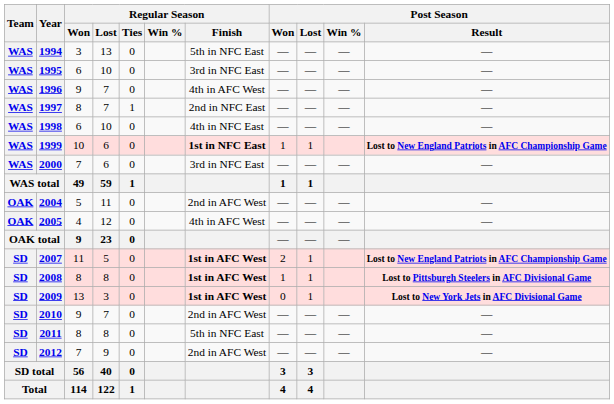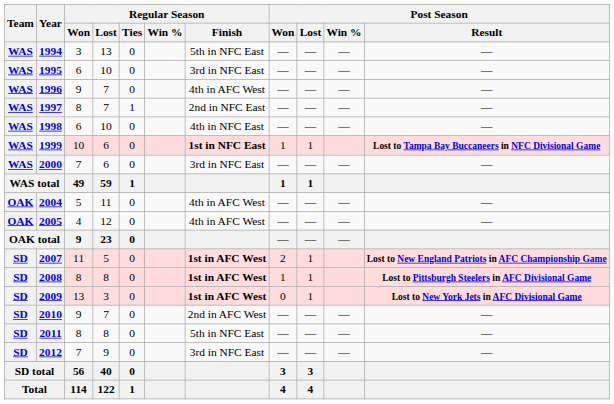 <table class="wikitable" style="font-size: 95%; text-align:center;">
 <tr>
 <th rowspan="2">Team</th>
 <th rowspan="2">Year</th>
 <th colspan="5">Regular Season</th>
 <th colspan="4">Post Season</th>
 </tr>
 <tr>
 <th>Won</th>
 <th>Lost</th>
 <th>Ties</th>
 <th>Win %</th>
 <th>Finish</th>
 <th>Won</th>
 <th>Lost</th>
 <th>Win %</th>
 <th>Result</th>
 </tr>
 <tr>
 <th><a href='#'>WAS</a></th>
 <th><a href='#'>1994</a></th>
 <td>3</td>
 <td>13</td>
 <td>0</td>
 <td></td>
 <td>5th in NFC East</td>
 <td>—</td>
 <td>—</td>
 <td>—</td>
 <td>—</td>
 </tr>
 <tr>
 <th><a href='#'>WAS</a></th>
 <th><a href='#'>1995</a></th>
 <td>6</td>
 <td>10</td>
 <td>0</td>
 <td></td>
 <td>3rd in NFC East</td>
 <td>—</td>
 <td>—</td>
 <td>—</td>
 <td>—</td>
 </tr>
 <tr>
 <th><a href='#'>WAS</a></th>
 <th><a href='#'>1996</a></th>
 <td>9</td>
 <td>7</td>
 <td>0</td>
 <td></td>
 <td>4th in AFC West</td>
 <td>—</td>
 <td>—</td>
 <td>—</td>
 <td>—</td>
 </tr>
 <tr>
 <th><a href='#'>WAS</a></th>
 <th><a href='#'>1997</a></th>
 <td>8</td>
 <td>7</td>
 <td>1</td>
 <td></td>
 <td>2nd in NFC East</td>
 <td>—</td>
 <td>—</td>
 <td>—</td>
 <td>—</td>
 </tr>
 <tr>
 <th><a href='#'>WAS</a></th>
 <th><a href='#'>1998</a></th>
 <td>6</td>
 <td>10</td>
 <td>0</td>
 <td></td>
 <td>4th in NFC East</td>
 <td>—</td>
 <td>—</td>
 <td>—</td>
 <td>—</td>
 </tr>
 <tr style="background:#fdd;">
 <th><a href='#'>WAS</a></th>
 <th><a href='#'>1999</a></th>
 <td>10</td>
 <td>6</td>
 <td>0</td>
 <td></td>
 <td><strong>1st in NFC East</strong></td>
 <td>1</td>
 <td>1</td>
 <td></td>
-<td><small><strong>Lost to <a href='#'>New England Patriots</a> in <a href='#'>AFC Championship Game</a></strong></small></td>
+<td><small><strong>Lost to <a href='#'>Tampa Bay Buccaneers</a> in <a href='#'>NFC Divisional Game</a></strong></small></td>
 </tr>
 <tr>
 <th><a href='#'>WAS</a></th>
 <th><a href='#'>2000</a></th>
 <td>7</td>
 <td>6</td>
 <td>0</td>
 <td></td>
 <td>3rd in NFC East</td>
 <td>—</td>
 <td>—</td>
 <td>—</td>
 <td>—</td>
 </tr>
 <tr>
 <th colspan="2">WAS total</th>
 <th>49</th>
 <th>59</th>
 <th>1</th>
 <th></th>
 <th></th>
 <th>1</th>
 <th>1</th>
 <th></th>
 <th></th>
 </tr>
 <tr>
 <th><a href='#'>OAK</a></th>
 <th><a href='#'>2004</a></th>
 <td>5</td>
 <td>11</td>
 <td>0</td>
 <td></td>
-<td>2nd in AFC West</td>
+<td>4th in AFC West</td>
 <td>—</td>
 <td>—</td>
 <td>—</td>
 <td>—</td>
 </tr>
 <tr>
 <th><a href='#'>OAK</a></th>
 <th><a href='#'>2005</a></th>
 <td>4</td>
 <td>12</td>
 <td>0</td>
 <td></td>
 <td>4th in AFC West</td>
 <td>—</td>
 <td>—</td>
 <td>—</td>
 <td>—</td>
 </tr>
 <tr>
 <th colspan="2">OAK total</th>
 <th>9</th>
 <th>23</th>
 <th>0</th>
 <th></th>
 <th></th>
 <th>—</th>
 <th>—</th>
 <th>—</th>
 <th></th>
 </tr>
 <tr style="background:#fdd;">
 <th><a href='#'>SD</a></th>
 <th><a href='#'>2007</a></th>
 <td>11</td>
 <td>5</td>
 <td>0</td>
 <td></td>
 <td><strong>1st in AFC West</strong></td>
 <td>2</td>
 <td>1</td>
 <td></td>
 <td><small><strong>Lost to <a href='#'>New England Patriots</a> in <a href='#'>AFC Championship Game</a></strong></small></td>
 </tr>
 <tr style="background:#fdd;">
 <th><a href='#'>SD</a></th>
 <th><a href='#'>2008</a></th>
 <td>8</td>
 <td>8</td>
 <td>0</td>
 <td></td>
 <td><strong>1st in AFC West</strong></td>
 <td>1</td>
 <td>1</td>
 <td></td>
 <td><small><strong>Lost to <a href='#'>Pittsburgh Steelers</a> in <a href='#'>AFC Divisional Game</a></strong></small></td>
 </tr>
 <tr style="background:#fdd;">
 <th><a href='#'>SD</a></th>
 <th><a href='#'>2009</a></th>
 <td>13</td>
 <td>3</td>
 <td>0</td>
 <td></td>
 <td><strong>1st in AFC West</strong></td>
 <td>0</td>
 <td>1</td>
 <td></td>
 <td><small><strong>Lost to <a href='#'>New York Jets</a> in <a href='#'>AFC Divisional Game</a></strong></small></td>
 </tr>
 <tr>
 <th><a href='#'>SD</a></th>
 <th><a href='#'>2010</a></th>
 <td>9</td>
 <td>7</td>
 <td>0</td>
 <td></td>
 <td>2nd in AFC West</td>
 <td>—</td>
 <td>—</td>
 <td>—</td>
 <td>—</td>
 </tr>
 <tr>
 <th><a href='#'>SD</a></th>
 <th><a href='#'>2011</a></th>
 <td>8</td>
 <td>8</td>
 <td>0</td>
 <td></td>
 <td>5th in NFC East</td>
 <td>—</td>
 <td>—</td>
 <td>—</td>
 <td>—</td>
 </tr>
 <tr>
 <th><a href='#'>SD</a></th>
 <th><a href='#'>2012</a></th>
 <td>7</td>
 <td>9</td>
 <td>0</td>
 <td></td>
-<td>2nd in AFC West</td>
+<td>3rd in NFC East</td>
 <td>—</td>
 <td>—</td>
 <td>—</td>
 <td>—</td>
 </tr>
 <tr>
 <th colspan="2">SD total</th>
 <th>56</th>
 <th>40</th>
 <th>0</th>
 <th></th>
 <th></th>
 <th>3</th>
 <th>3</th>
 <th></th>
 <th></th>
 </tr>
 <tr>
 <th colspan="2">Total</th>
 <th>114</th>
 <th>122</th>
 <th>1</th>
 <th></th>
 <th></th>
 <th>4</th>
 <th>4</th>
 <th></th>
 <th></th>
 </tr>
 </table>
